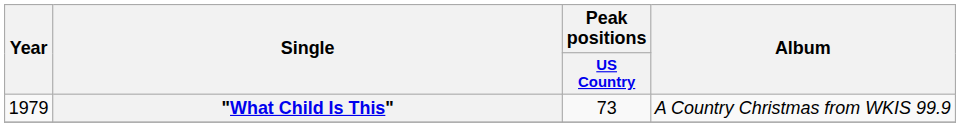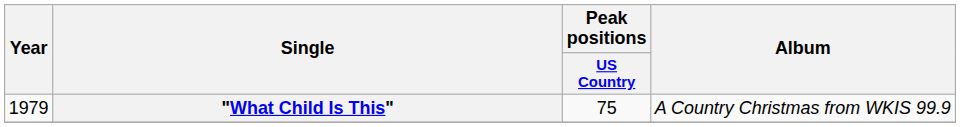 <table class="wikitable plainrowheaders" style="text-align:center;">
 <tr>
 <th rowspan="2">Year</th>
 <th rowspan="2" style="width:28em;">Single</th>
 <th colspan="1">Peak positions</th>
 <th rowspan="2">Album</th>
 </tr>
 <tr style="font-size:smaller;">
 <th width="45"><a href='#'>US Country</a><br></th>
 </tr>
 <tr>
 <td>1979</td>
 <th scope="row">"<a href='#'>What Child Is This</a>"</th>
-<td>73</td>
+<td>75</td>
 <td align="left"><em>A Country Christmas from WKIS 99.9</em></td>
 </tr>
 <tr>
 </tr>
 </table>
